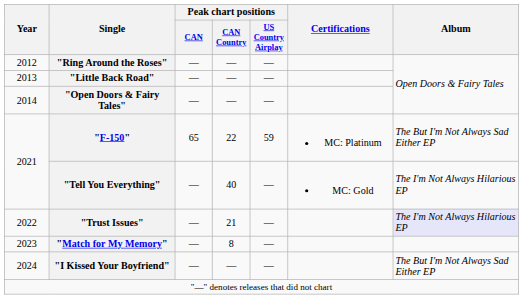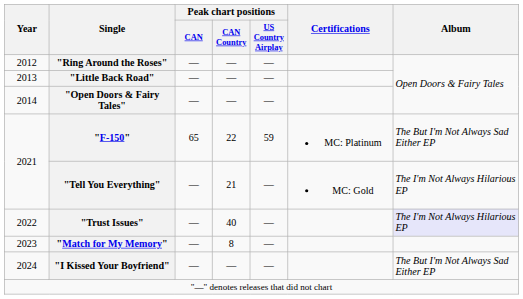 <table class="wikitable plainrowheaders" style="text-align:center;">
 <tr>
 <th rowspan="2" style="width:4em;">Year</th>
 <th rowspan="2" style="width:12em;">Single</th>
 <th colspan="3">Peak chart positions</th>
 <th rowspan="2" style="width:10em;"><a href='#'>Certifications</a></th>
 <th rowspan="2" style="width:12em;">Album</th>
 </tr>
 <tr style="font-size:smaller;">
 <th style="width:4em;"><a href='#'>CAN</a><br></th>
 <th style="width:4em;"><a href='#'>CAN<br>Country</a><br></th>
 <th style="width:4em;"><a href='#'>US<br>Country<br>Airplay</a><br></th>
 </tr>
 <tr>
 <td>2012</td>
 <th scope="row">"Ring Around the Roses"</th>
 <td>—</td>
 <td>—</td>
 <td>—</td>
 <td></td>
 <td align="left" rowspan="3"><em>Open Doors & Fairy Tales</em></td>
 </tr>
 <tr>
 <td>2013</td>
 <th scope="row">"Little Back Road"</th>
 <td>—</td>
 <td>—</td>
 <td>—</td>
 <td></td>
 </tr>
 <tr>
 <td>2014</td>
 <th scope="row">"Open Doors & Fairy Tales"</th>
 <td>—</td>
 <td>—</td>
 <td>—</td>
 <td></td>
 </tr>
 <tr>
 <td rowspan="2">2021</td>
 <th scope="row">"<a href='#'>F-150</a>"</th>
 <td>65</td>
 <td>22</td>
 <td>59</td>
 <td><br><ul><li>MC: Platinum</li></ul></td>
 <td align="left"><em>The But I'm Not Always Sad Either EP</em></td>
 </tr>
 <tr>
 <th scope="row">"Tell You Everything"</th>
 <td>—</td>
-<td>40</td>
+<td>21</td>
 <td>—</td>
 <td><br><ul><li>MC: Gold</li></ul></td>
 <td align="left"><em>The I'm Not Always Hilarious EP</em></td>
 </tr>
 <tr>
 <td>2022</td>
 <th scope="row">"Trust Issues"</th>
 <td>—</td>
-<td>21</td>
+<td>40</td>
 <td>—</td>
 <td></td>
 <td align="left" style="background: lavender;"><em>The I'm Not Always Hilarious EP</em></td>
 </tr>
 <tr>
 <td>2023</td>
 <th scope="row">"<a href='#'>Match for My Memory</a>"</th>
 <td>—</td>
 <td>8</td>
 <td>—</td>
 <td></td>
 <td></td>
 </tr>
 <tr>
 <td>2024</td>
 <th scope="row">"I Kissed Your Boyfriend"</th>
 <td>—</td>
 <td>—</td>
 <td>—</td>
 <td></td>
 <td align="left"><em>The But I'm Not Always Sad Either EP</em></td>
 </tr>
 <tr>
 <td colspan="7" style="font-size:90%">"—" denotes releases that did not chart</td>
 </tr>
 </table>
